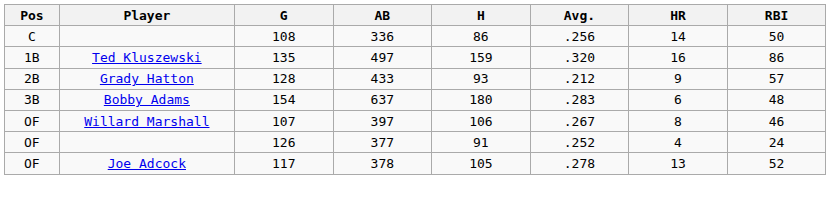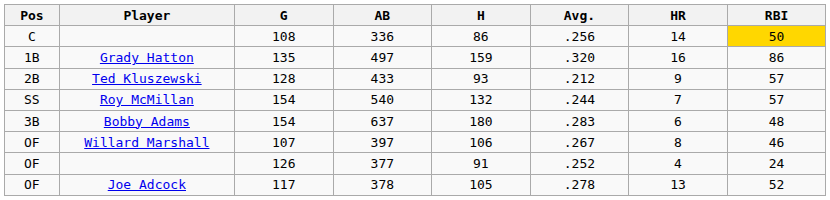 <table class="wikitable sortable">
 <tr>
 <th bgcolor="#DDDDFF" width="5%">Pos</th>
 <th bgcolor="#DDDDFF" width="16%">Player</th>
 <th bgcolor="#DDDDFF" width="9%">G</th>
 <th bgcolor="#DDDDFF" width="9%">AB</th>
 <th bgcolor="#DDDDFF" width="9%">H</th>
 <th bgcolor="#DDDDFF" width="9%">Avg.</th>
 <th bgcolor="#DDDDFF" width="9%">HR</th>
 <th bgcolor="#DDDDFF" width="9%">RBI</th>
 </tr>
 <tr align="center">
 <td>C</td>
 <td></td>
 <td>108</td>
 <td>336</td>
 <td>86</td>
 <td>.256</td>
 <td>14</td>
-<td>50</td>
+<td style="background: gold;">50</td>
 </tr>
 <tr align="center">
 <td>1B</td>
-<td><a href='#'>Ted Kluszewski</a></td>
+<td><a href='#'>Grady Hatton</a></td>
 <td>135</td>
 <td>497</td>
 <td>159</td>
 <td>.320</td>
 <td>16</td>
 <td>86</td>
 </tr>
 <tr align="center">
 <td>2B</td>
-<td><a href='#'>Grady Hatton</a></td>
+<td><a href='#'>Ted Kluszewski</a></td>
 <td>128</td>
 <td>433</td>
 <td>93</td>
 <td>.212</td>
 <td>9</td>
+<td>57</td>
+</tr>
+<tr align="center">
+<td>SS</td>
+<td><a href='#'>Roy McMillan</a></td>
+<td>154</td>
+<td>540</td>
+<td>132</td>
+<td>.244</td>
+<td>7</td>
 <td>57</td>
 </tr>
 <tr align="center">
 <td>3B</td>
 <td><a href='#'>Bobby Adams</a></td>
 <td>154</td>
 <td>637</td>
 <td>180</td>
 <td>.283</td>
 <td>6</td>
 <td>48</td>
 </tr>
 <tr align="center">
 <td>OF</td>
 <td><a href='#'>Willard Marshall</a></td>
 <td>107</td>
 <td>397</td>
 <td>106</td>
 <td>.267</td>
 <td>8</td>
 <td>46</td>
 </tr>
 <tr align="center">
 <td>OF</td>
 <td></td>
 <td>126</td>
 <td>377</td>
 <td>91</td>
 <td>.252</td>
 <td>4</td>
 <td>24</td>
 </tr>
 <tr align="center">
 <td>OF</td>
 <td><a href='#'>Joe Adcock</a></td>
 <td>117</td>
 <td>378</td>
 <td>105</td>
 <td>.278</td>
 <td>13</td>
 <td>52</td>
 </tr>
 </table>
